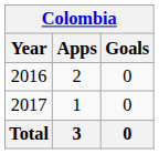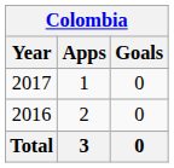 <table class="wikitable" style="text-align: center;">
 <tr>
 <th colspan=3><a href='#'>Colombia</a></th>
 </tr>
 <tr>
 <th>Year</th>
 <th>Apps</th>
 <th>Goals</th>
 </tr>
 <tr>
-<td>2016</td>
-<td>2</td>
+<td>2017</td>
+<td>1</td>
 <td>0</td>
 </tr>
 <tr>
-<td>2017</td>
-<td>1</td>
+<td>2016</td>
+<td>2</td>
 <td>0</td>
 </tr>
 <tr>
 <th>Total</th>
 <th>3</th>
 <th>0</th>
 </tr>
 </table>
